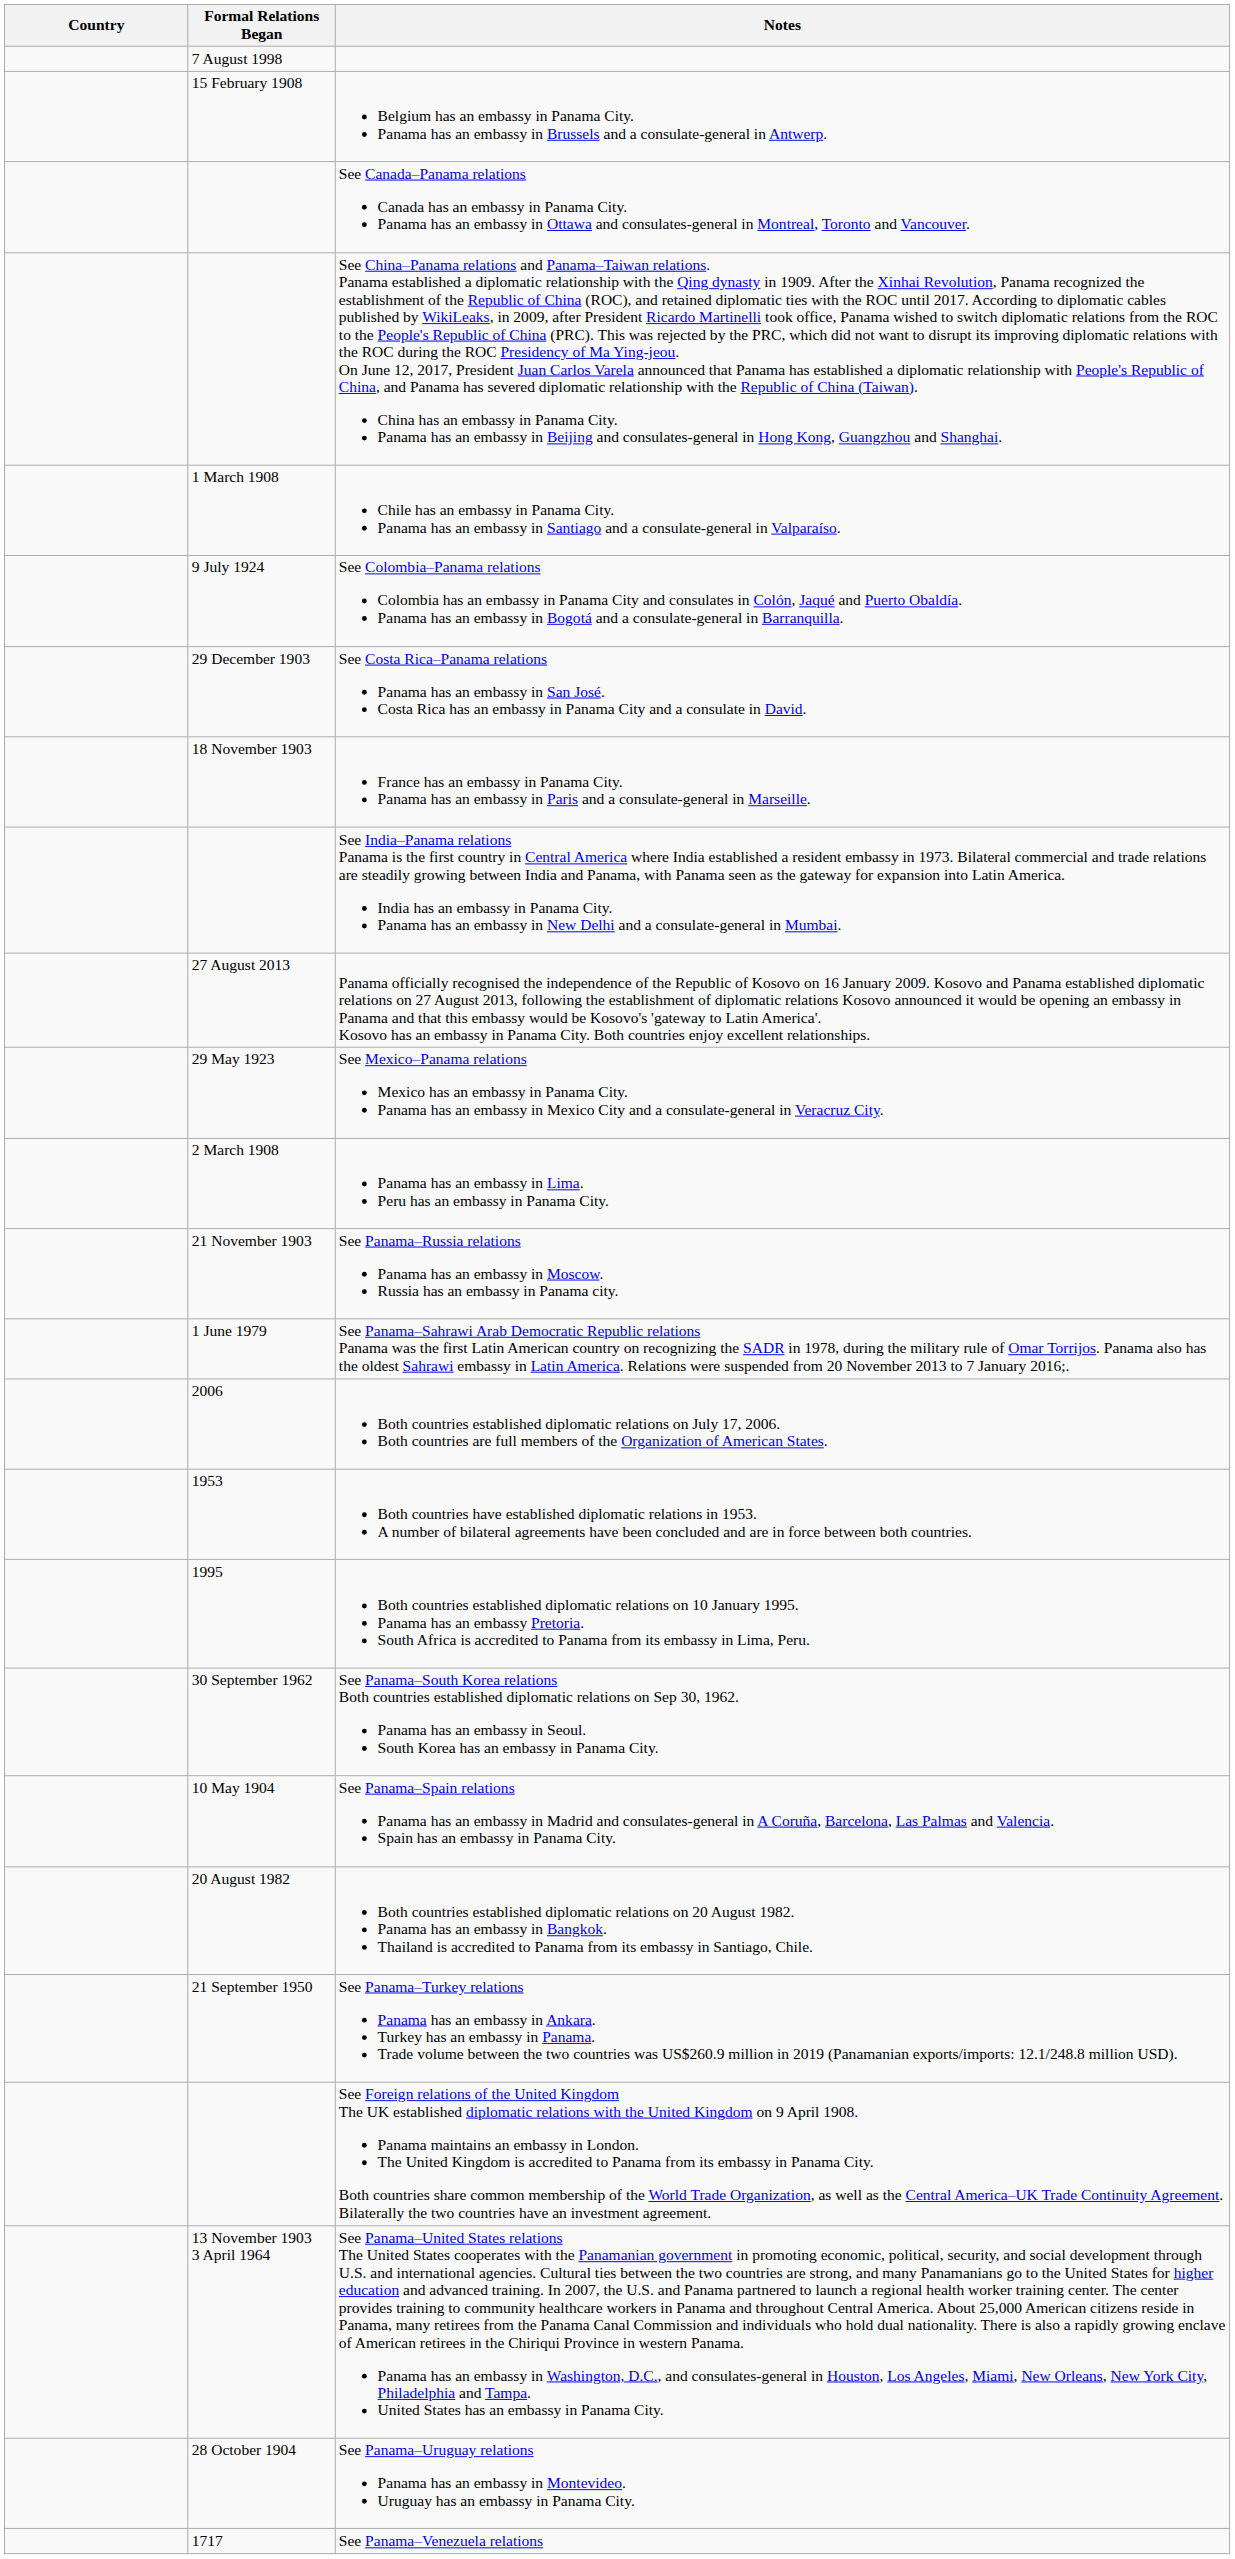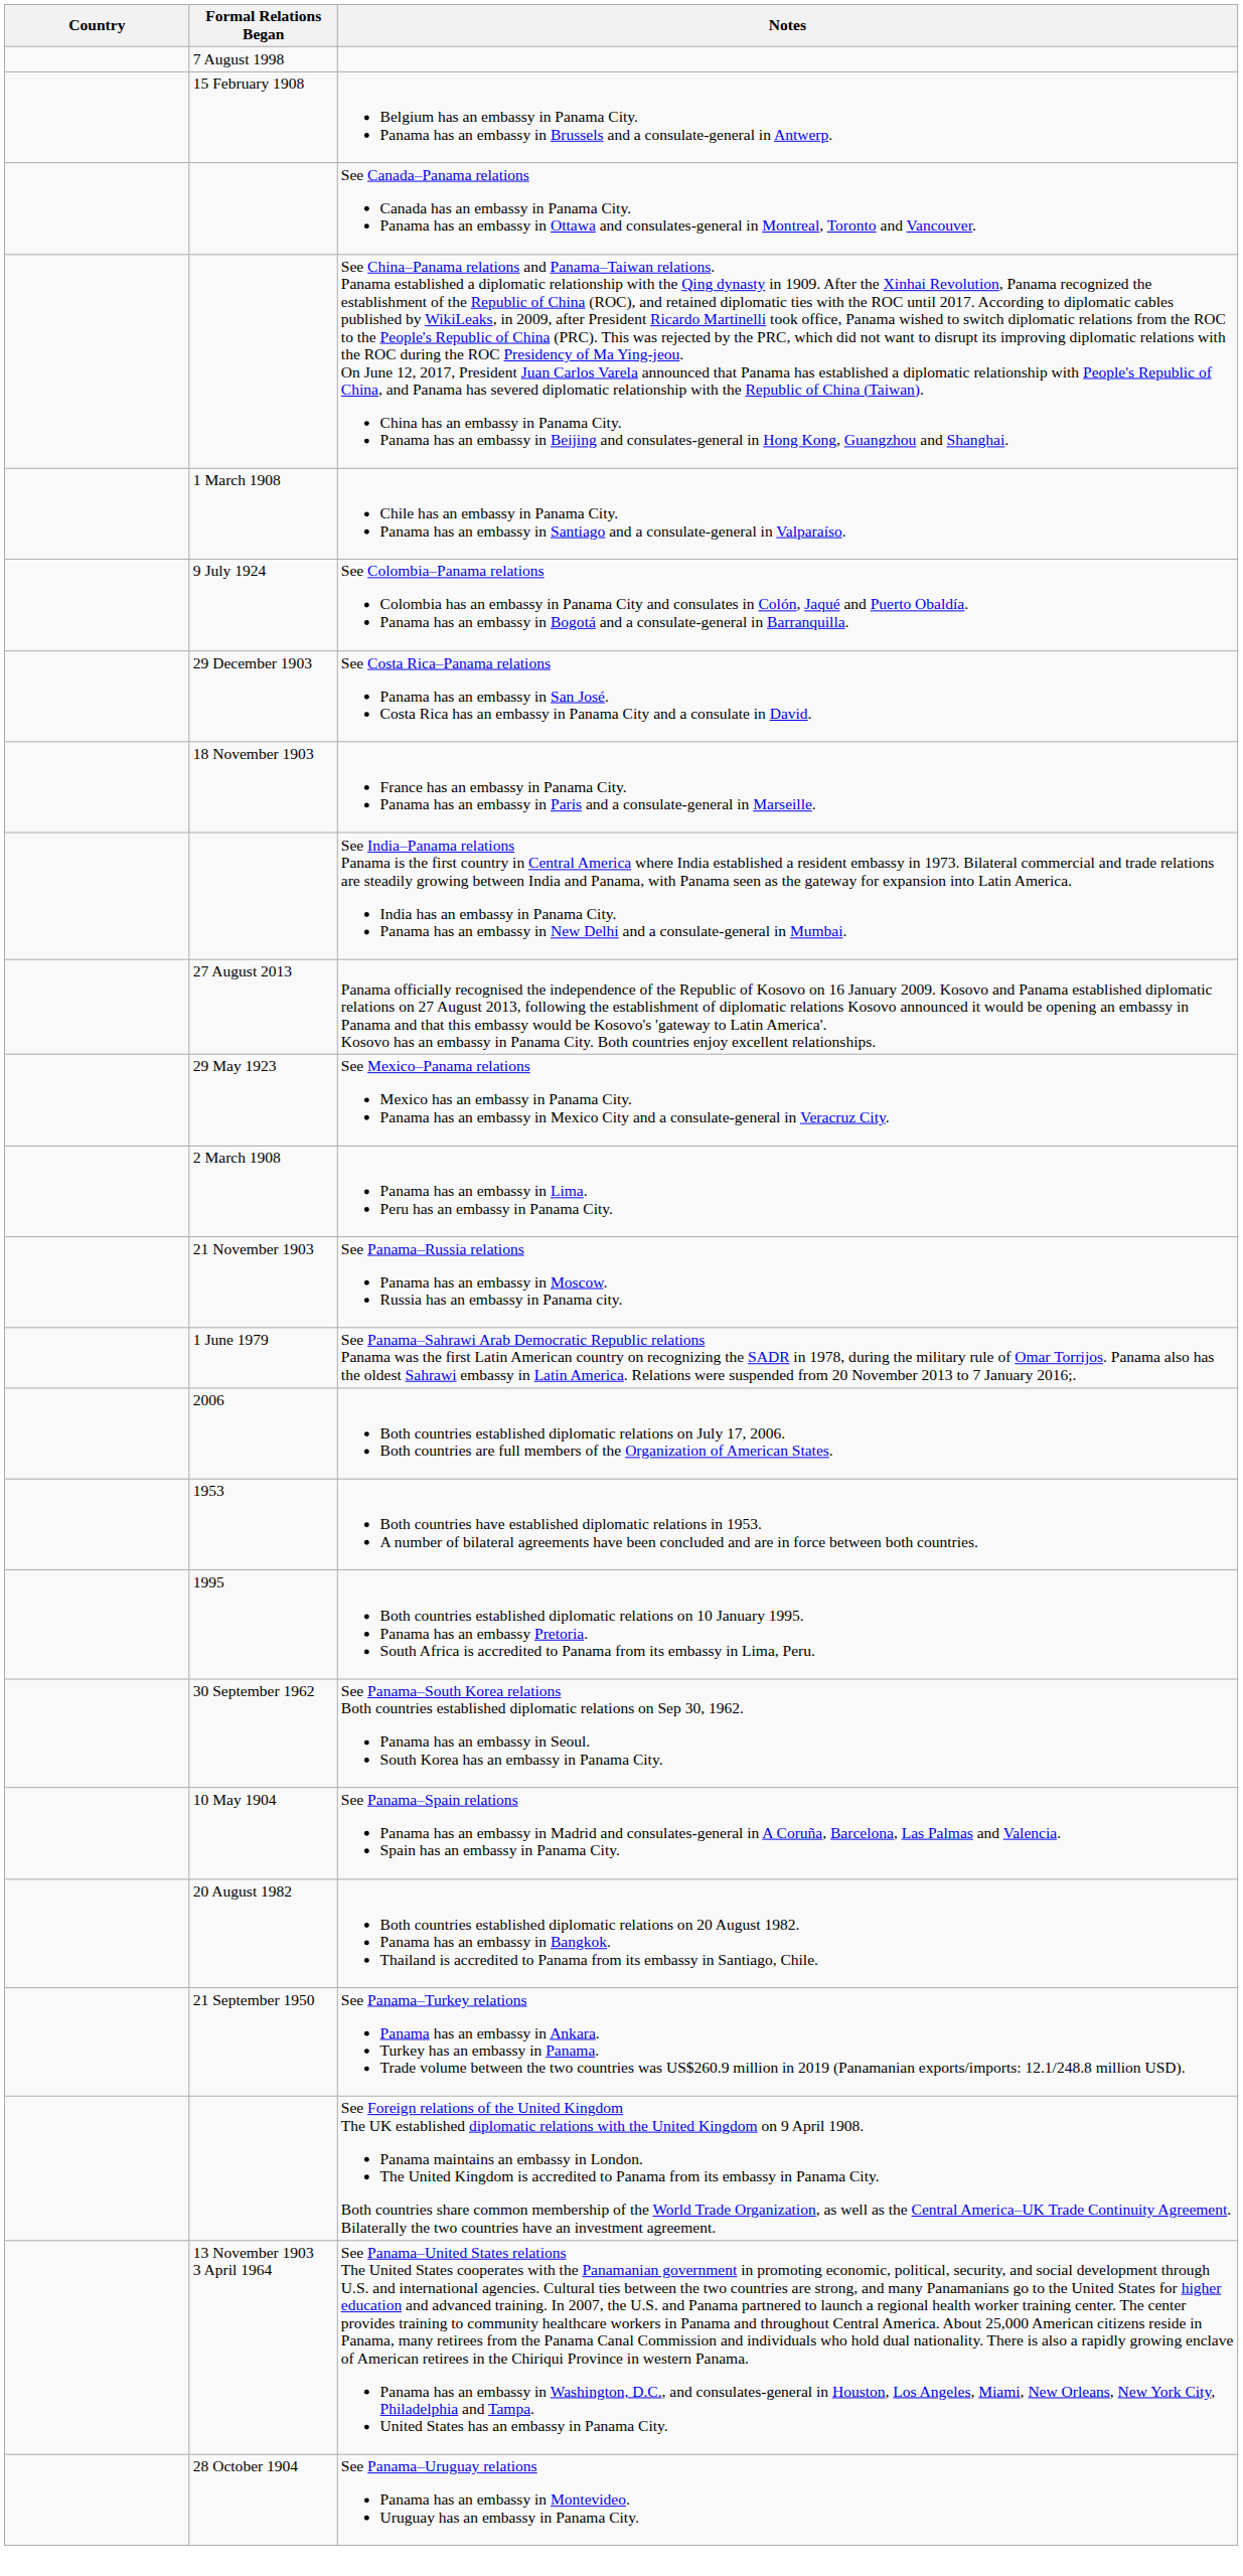 <table class="wikitable sortable" style="width:100%; margin:auto;">
 <tr>
 <th style="width:15%;">Country</th>
 <th style="width:12%;">Formal Relations Began</th>
 <th>Notes</th>
 </tr>
 <tr valign="top">
 <td></td>
 <td>7 August 1998</td>
 <td></td>
 </tr>
 <tr valign="top">
 <td></td>
 <td>15 February 1908</td>
 <td><br><ul><li>Belgium has an embassy in Panama City.</li><li>Panama has an embassy in <a href='#'>Brussels</a> and a consulate-general in <a href='#'>Antwerp</a>.</li></ul></td>
 </tr>
 <tr valign="top">
 <td></td>
 <td></td>
 <td>See <a href='#'>Canada–Panama relations</a><br><ul><li>Canada has an embassy in Panama City.</li><li>Panama has an embassy in <a href='#'>Ottawa</a> and consulates-general in <a href='#'>Montreal</a>, <a href='#'>Toronto</a> and <a href='#'>Vancouver</a>.</li></ul></td>
 </tr>
 <tr valign="top">
 <td></td>
 <td></td>
 <td>See <a href='#'>China–Panama relations</a> and <a href='#'>Panama–Taiwan relations</a>.<br>Panama established a diplomatic relationship with the <a href='#'>Qing dynasty</a> in 1909. After the <a href='#'>Xinhai Revolution</a>, Panama recognized the establishment of the <a href='#'>Republic of China</a> (ROC), and retained diplomatic ties with the ROC until 2017. According to diplomatic cables published by <a href='#'>WikiLeaks</a>, in 2009, after President <a href='#'>Ricardo Martinelli</a> took office, Panama wished to switch diplomatic relations from the ROC to the <a href='#'>People's Republic of China</a> (PRC). This was rejected by the PRC, which did not want to disrupt its improving diplomatic relations with the ROC during the ROC <a href='#'>Presidency of Ma Ying-jeou</a>.<br>On June 12, 2017, President <a href='#'>Juan Carlos Varela</a> announced that Panama has established a diplomatic relationship with <a href='#'>People's Republic of China</a>, and Panama has severed diplomatic relationship with the <a href='#'>Republic of China (Taiwan)</a>.<ul><li>China has an embassy in Panama City.</li><li>Panama has an embassy in <a href='#'>Beijing</a> and consulates-general in <a href='#'>Hong Kong</a>,  <a href='#'>Guangzhou</a> and <a href='#'>Shanghai</a>.</li></ul></td>
 </tr>
 <tr valign="top">
 <td></td>
 <td>1 March 1908</td>
 <td><br><ul><li>Chile has an embassy in Panama City.</li><li>Panama has an embassy in <a href='#'>Santiago</a> and a consulate-general in <a href='#'>Valparaíso</a>.</li></ul></td>
 </tr>
 <tr valign="top">
 <td></td>
 <td>9 July 1924</td>
 <td>See <a href='#'>Colombia–Panama relations</a><br><ul><li>Colombia has an embassy in Panama City and consulates in <a href='#'>Colón</a>, <a href='#'>Jaqué</a> and <a href='#'>Puerto Obaldía</a>.</li><li>Panama has an embassy in <a href='#'>Bogotá</a> and a consulate-general in <a href='#'>Barranquilla</a>.</li></ul></td>
 </tr>
 <tr valign="top">
 <td></td>
 <td>29 December 1903</td>
 <td>See <a href='#'>Costa Rica–Panama relations</a><br><ul><li>Panama has an embassy in <a href='#'>San José</a>.</li><li>Costa Rica has an embassy in Panama City and a consulate in <a href='#'>David</a>.</li></ul></td>
 </tr>
 <tr valign="top">
 <td></td>
 <td>18 November 1903</td>
 <td><br><ul><li>France has an embassy in Panama City.</li><li>Panama has an embassy in <a href='#'>Paris</a> and a consulate-general in <a href='#'>Marseille</a>.</li></ul></td>
 </tr>
 <tr valign="top">
 <td></td>
 <td></td>
 <td>See <a href='#'>India–Panama relations</a><br>Panama is the first country in <a href='#'>Central America</a> where India established a resident embassy in 1973. Bilateral commercial and trade relations are steadily growing between India and Panama, with Panama seen as the gateway for expansion into Latin America.<ul><li>India has an embassy in Panama City.</li><li>Panama has an embassy in <a href='#'>New Delhi</a> and a consulate-general in <a href='#'>Mumbai</a>.</li></ul></td>
 </tr>
 <tr valign="top">
 <td></td>
 <td>27 August 2013</td>
 <td><br>Panama officially recognised the independence of the Republic of Kosovo on 16 January 2009. Kosovo and Panama established diplomatic relations on 27 August 2013, following the establishment of diplomatic relations Kosovo announced it would be opening an embassy in Panama and that this embassy would be Kosovo's 'gateway to Latin America'.<br>Kosovo has an embassy in Panama City. Both countries enjoy excellent relationships.</td>
 </tr>
 <tr valign="top">
 <td></td>
 <td>29 May 1923</td>
 <td>See <a href='#'>Mexico–Panama relations</a><br><ul><li>Mexico has an embassy in Panama City.</li><li>Panama has an embassy in Mexico City and a consulate-general in <a href='#'>Veracruz City</a>.</li></ul></td>
 </tr>
 <tr valign="top">
 <td></td>
 <td>2 March 1908</td>
 <td><br><ul><li>Panama has an embassy in <a href='#'>Lima</a>.</li><li>Peru has an embassy in Panama City.</li></ul></td>
 </tr>
 <tr valign="top">
 <td></td>
 <td>21 November 1903</td>
 <td>See <a href='#'>Panama–Russia relations</a><br><ul><li>Panama has an embassy in <a href='#'>Moscow</a>.</li><li>Russia has an embassy in Panama city.</li></ul></td>
 </tr>
 <tr valign="top">
 <td></td>
 <td>1 June 1979</td>
 <td>See <a href='#'>Panama–Sahrawi Arab Democratic Republic relations</a><br>Panama was the first Latin American country on recognizing the <a href='#'>SADR</a> in 1978, during the military rule of <a href='#'>Omar Torrijos</a>. Panama also has the oldest <a href='#'>Sahrawi</a> embassy in <a href='#'>Latin America</a>. Relations were suspended from 20 November 2013 to 7 January 2016;.</td>
 </tr>
 <tr valign="top">
 <td></td>
 <td>2006</td>
 <td><br><ul><li>Both countries established diplomatic relations on July 17, 2006.</li><li>Both countries are full members of the <a href='#'>Organization of American States</a>.</li></ul></td>
 </tr>
 <tr valign="top">
 <td></td>
 <td>1953</td>
 <td><br><ul><li>Both countries have established diplomatic relations in 1953.</li><li>A number of bilateral agreements have been concluded and are in force between both countries.</li></ul></td>
 </tr>
 <tr valign="top">
 <td></td>
 <td>1995</td>
 <td><br><ul><li>Both countries established diplomatic relations on 10 January 1995.</li><li>Panama has an embassy <a href='#'>Pretoria</a>.</li><li>South Africa is accredited to Panama from its embassy in Lima, Peru.</li></ul></td>
 </tr>
 <tr valign="top">
 <td></td>
 <td>30 September 1962</td>
 <td>See <a href='#'>Panama–South Korea relations</a><br>Both countries established diplomatic relations on Sep 30, 1962.<ul><li>Panama has an embassy in Seoul.</li><li>South Korea has an embassy in Panama City.</li></ul></td>
 </tr>
 <tr valign="top">
 <td></td>
 <td>10 May 1904</td>
 <td>See <a href='#'>Panama–Spain relations</a><br><ul><li>Panama has an embassy in Madrid and consulates-general in <a href='#'>A Coruña</a>, <a href='#'>Barcelona</a>, <a href='#'>Las Palmas</a> and <a href='#'>Valencia</a>.</li><li>Spain has an embassy in Panama City.</li></ul></td>
 </tr>
 <tr valign="top">
 <td></td>
 <td>20 August 1982</td>
 <td><br><ul><li>Both countries established diplomatic relations on 20 August 1982.</li><li>Panama has an embassy in <a href='#'>Bangkok</a>.</li><li>Thailand is accredited to Panama from its embassy in Santiago, Chile.</li></ul></td>
 </tr>
 <tr valign="top">
 <td></td>
 <td>21 September 1950</td>
 <td>See <a href='#'>Panama–Turkey relations</a><br><ul><li><a href='#'>Panama</a> has an embassy in <a href='#'>Ankara</a>.</li><li>Turkey has an embassy in <a href='#'>Panama</a>.</li><li>Trade volume between the two countries was US$260.9 million in 2019 (Panamanian exports/imports: 12.1/248.8 million USD).</li></ul></td>
 </tr>
 <tr valign="top">
 <td></td>
 <td></td>
 <td>See <a href='#'>Foreign relations of the United Kingdom</a><br>The UK established <a href='#'>diplomatic relations with the United Kingdom</a> on 9 April 1908.<ul><li>Panama maintains an embassy in London.</li><li>The United Kingdom is accredited to Panama from its embassy in Panama City.</li></ul>Both countries share common membership of the <a href='#'>World Trade Organization</a>, as well as the <a href='#'>Central America–UK Trade Continuity Agreement</a>. Bilaterally the two countries have an investment agreement.</td>
 </tr>
 <tr valign="top">
 <td></td>
 <td>13 November 1903<br>3 April 1964</td>
 <td>See <a href='#'>Panama–United States relations</a><br>The United States cooperates with the <a href='#'>Panamanian government</a> in promoting economic, political, security, and social development through U.S. and international agencies. Cultural ties between the two countries are strong, and many Panamanians go to the United States for <a href='#'>higher education</a> and advanced training. In 2007, the U.S. and Panama partnered to launch a regional health worker training center. The center provides training to community healthcare workers in Panama and throughout Central America. About 25,000 American citizens reside in Panama, many retirees from the Panama Canal Commission and individuals who hold dual nationality. There is also a rapidly growing enclave of American retirees in the Chiriqui Province in western Panama.<ul><li>Panama has an embassy in <a href='#'>Washington, D.C.</a>, and consulates-general in <a href='#'>Houston</a>, <a href='#'>Los Angeles</a>, <a href='#'>Miami</a>, <a href='#'>New Orleans</a>, <a href='#'>New York City</a>, <a href='#'>Philadelphia</a> and <a href='#'>Tampa</a>.</li><li>United States has an embassy in Panama City.</li></ul></td>
 </tr>
 <tr valign="top">
 <td></td>
 <td>28 October 1904</td>
 <td>See <a href='#'>Panama–Uruguay relations</a><br><ul><li>Panama has an embassy in <a href='#'>Montevideo</a>.</li><li>Uruguay has an embassy in Panama City.</li></ul></td>
 </tr>
-<tr>
-<td></td>
-<td>1717</td>
-<td>See <a href='#'>Panama–Venezuela relations</a></td>
-</tr>
 </table>
